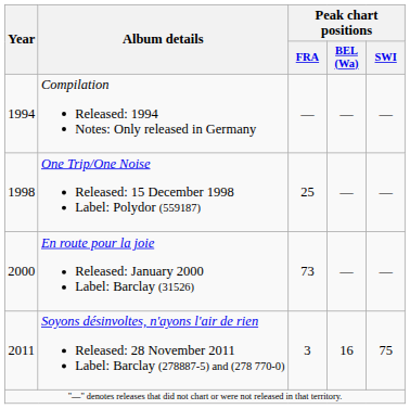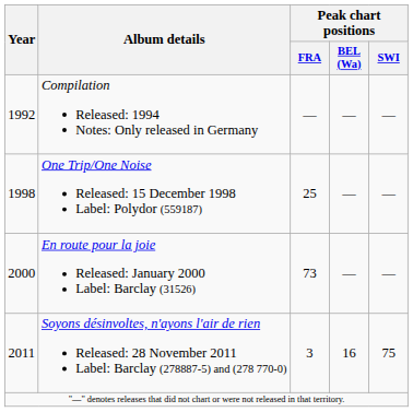 <table class="wikitable" style="text-align: center">
 <tr>
 <th rowspan="2">Year</th>
 <th rowspan="2">Album details</th>
 <th colspan="3">Peak chart positions</th>
 </tr>
 <tr style="font-size: smaller">
 <th style="width: 40px"><a href='#'>FRA</a><br></th>
 <th style="width: 40px"><a href='#'>BEL<br>(Wa)</a><br></th>
 <th style="width: 40px"><a href='#'>SWI</a><br></th>
 </tr>
 <tr>
-<td>1994</td>
+<td>1992</td>
 <td style="text-align: left"><em>Compilation</em><br><ul><li>Released: 1994</li><li>Notes: Only released in Germany</li></ul></td>
 <td>—</td>
 <td>—</td>
 <td>—</td>
 </tr>
 <tr>
 <td>1998</td>
 <td style="text-align: left"><em><a href='#'>One Trip/One Noise</a></em><br><ul><li>Released: 15 December 1998</li><li>Label: Polydor <small>(559187)</small></li></ul></td>
 <td>25</td>
 <td>—</td>
 <td>—</td>
 </tr>
 <tr>
 <td>2000</td>
 <td style="text-align: left"><em><a href='#'>En route pour la joie</a></em><br><ul><li>Released: January 2000</li><li>Label: Barclay <small>(31526)</small></li></ul></td>
 <td>73</td>
 <td>—</td>
 <td>—</td>
 </tr>
 <tr>
 <td>2011</td>
 <td style="text-align: left"><em><a href='#'>Soyons désinvoltes, n'ayons l'air de rien</a></em><br><ul><li>Released: 28 November 2011</li><li>Label: Barclay <small>(278887-5) and (278 770-0)</small></li></ul></td>
 <td>3</td>
 <td>16</td>
 <td>75</td>
 </tr>
 <tr>
 <td colspan="5" style="text-align: center; font-size: 8pt">"—" denotes releases that did not chart or were not released in that territory.</td>
 </tr>
 </table>
